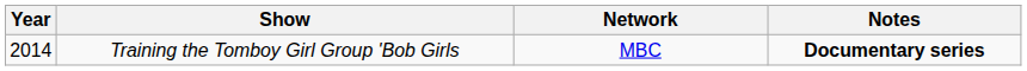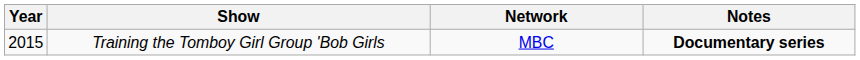 <table class="wikitable" style="text-align:center;">
 <tr>
 <th width=5%>Year</th>
 <th width=45%>Show</th>
 <th width=25%>Network</th>
 <th width=25%>Notes</th>
 </tr>
 <tr>
-<td>2014</td>
+<td>2015</td>
 <td><em>Training the Tomboy Girl Group 'Bob Girls<strong></td>
 <td><a href='#'>MBC</a></td>
 <td><strong>Documentary series</strong></td>
 </tr>
 </table>
